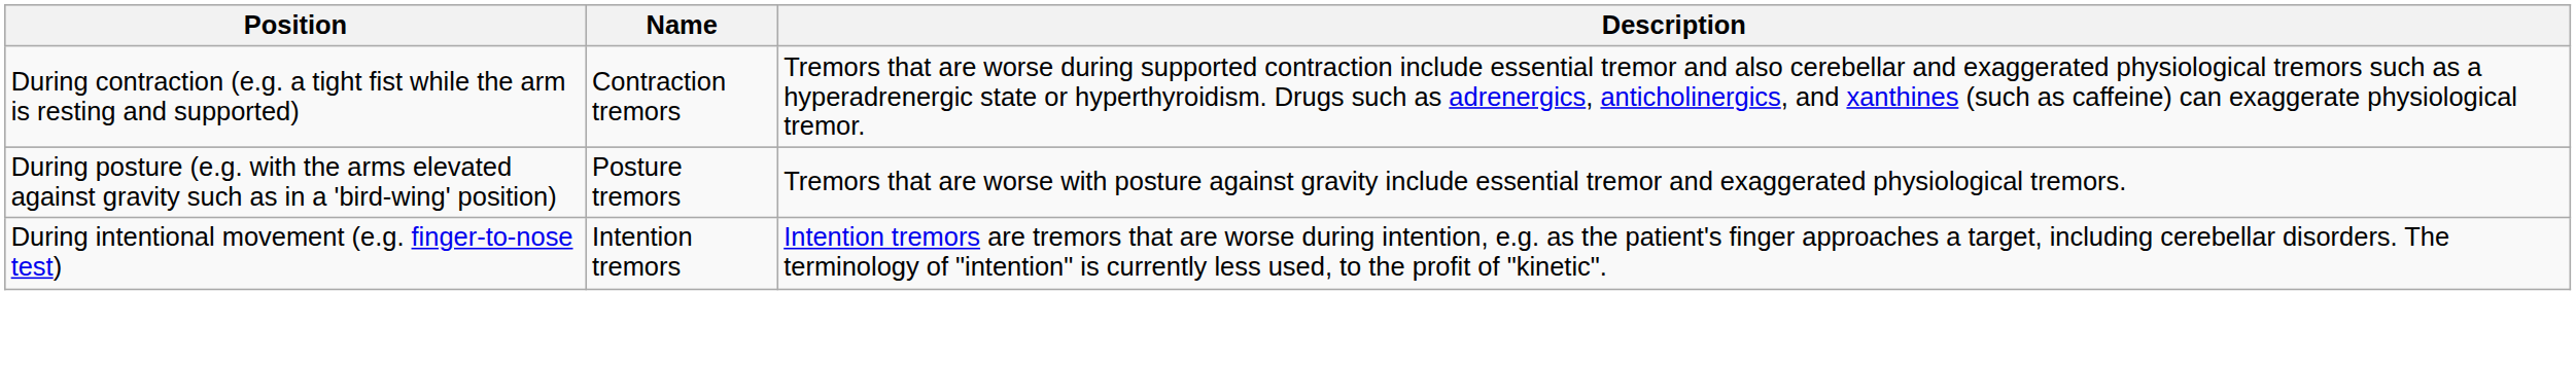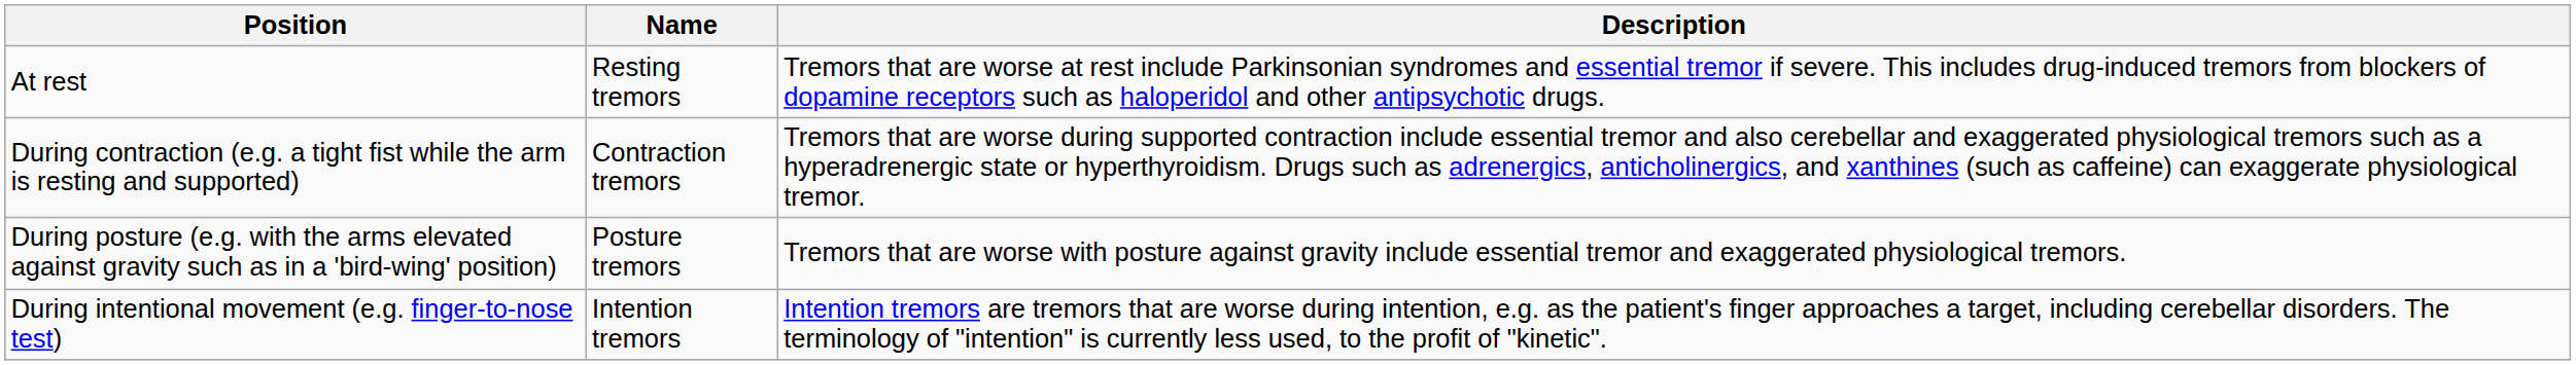 <table class="wikitable">
 <tr>
 <th>Position</th>
 <th>Name</th>
 <th>Description</th>
+</tr>
+<tr>
+<td>At rest</td>
+<td>Resting tremors</td>
+<td>Tremors that are worse at rest include Parkinsonian syndromes and <a href='#'>essential tremor</a> if severe. This includes drug-induced tremors from blockers of <a href='#'>dopamine receptors</a> such as <a href='#'>haloperidol</a> and other <a href='#'>antipsychotic</a> drugs.</td>
 </tr>
 <tr>
 <td>During contraction (e.g. a tight fist while the arm is resting and supported)</td>
 <td>Contraction tremors</td>
 <td>Tremors that are worse during supported contraction include essential tremor and also cerebellar and exaggerated physiological tremors such as a hyperadrenergic state or hyperthyroidism. Drugs such as <a href='#'>adrenergics</a>, <a href='#'>anticholinergics</a>, and <a href='#'>xanthines</a> (such as caffeine) can exaggerate physiological tremor.</td>
 </tr>
 <tr>
 <td>During posture (e.g. with the arms elevated against gravity such as in a 'bird-wing' position)</td>
 <td>Posture tremors</td>
 <td>Tremors that are worse with posture against gravity include essential tremor and exaggerated physiological tremors.</td>
 </tr>
 <tr>
 <td>During intentional movement (e.g. <a href='#'>finger-to-nose test</a>)</td>
 <td>Intention tremors</td>
 <td><a href='#'>Intention tremors</a> are tremors that are worse during intention, e.g. as the patient's finger approaches a target, including cerebellar disorders. The terminology of "intention" is currently less used, to the profit of "kinetic".</td>
 </tr>
 </table>
